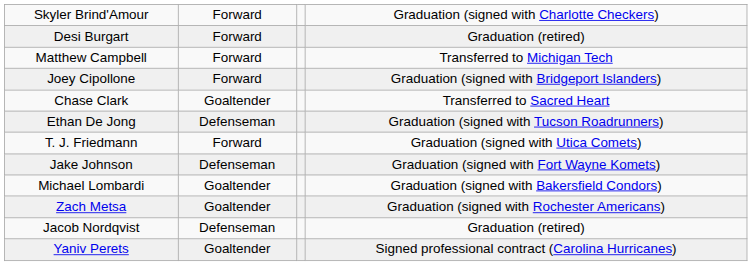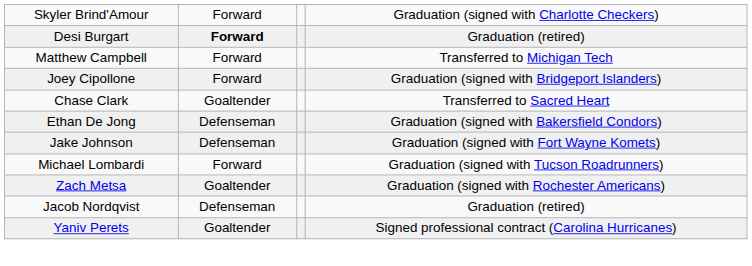 <table class="wikitable" width="70%">
 <tr align="center" bgcolor="">
 <td>Skyler Brind'Amour</td>
 <td>Forward</td>
 <td></td>
 <td>Graduation (signed with <a href='#'>Charlotte Checkers</a>)</td>
 </tr>
 <tr align="center" bgcolor="f0f0f0">
 <td>Desi Burgart</td>
-<td>Forward</td>
+<td><strong>Forward</strong></td>
 <td></td>
 <td>Graduation (retired)</td>
 </tr>
 <tr align="center" bgcolor="">
 <td>Matthew Campbell</td>
 <td>Forward</td>
 <td></td>
 <td>Transferred to <a href='#'>Michigan Tech</a></td>
 </tr>
 <tr align="center" bgcolor="f0f0f0">
 <td>Joey Cipollone</td>
 <td>Forward</td>
 <td></td>
 <td>Graduation (signed with <a href='#'>Bridgeport Islanders</a>)</td>
 </tr>
 <tr align="center" bgcolor="">
 <td>Chase Clark</td>
 <td>Goaltender</td>
 <td></td>
 <td>Transferred to <a href='#'>Sacred Heart</a></td>
 </tr>
 <tr align="center" bgcolor="f0f0f0">
 <td>Ethan De Jong</td>
 <td>Defenseman</td>
 <td></td>
-<td>Graduation (signed with <a href='#'>Tucson Roadrunners</a>)</td>
-</tr>
-<tr align="center" bgcolor="">
-<td>T. J. Friedmann</td>
-<td>Forward</td>
-<td></td>
-<td>Graduation (signed with <a href='#'>Utica Comets</a>)</td>
+<td>Graduation (signed with <a href='#'>Bakersfield Condors</a>)</td>
 </tr>
 <tr align="center" bgcolor="f0f0f0">
 <td>Jake Johnson</td>
 <td>Defenseman</td>
 <td></td>
 <td>Graduation (signed with <a href='#'>Fort Wayne Komets</a>)</td>
 </tr>
 <tr align="center" bgcolor="">
 <td>Michael Lombardi</td>
-<td>Goaltender</td>
+<td>Forward</td>
 <td></td>
-<td>Graduation (signed with <a href='#'>Bakersfield Condors</a>)</td>
+<td>Graduation (signed with <a href='#'>Tucson Roadrunners</a>)</td>
 </tr>
 <tr align="center" bgcolor="f0f0f0">
 <td><a href='#'>Zach Metsa</a></td>
 <td>Goaltender</td>
 <td></td>
 <td>Graduation (signed with <a href='#'>Rochester Americans</a>)</td>
 </tr>
 <tr align="center" bgcolor="">
 <td>Jacob Nordqvist</td>
 <td>Defenseman</td>
 <td></td>
 <td>Graduation (retired)</td>
 </tr>
 <tr align="center" bgcolor="f0f0f0">
 <td><a href='#'>Yaniv Perets</a></td>
 <td>Goaltender</td>
 <td></td>
 <td>Signed professional contract (<a href='#'>Carolina Hurricanes</a>)</td>
 </tr>
 </table>
